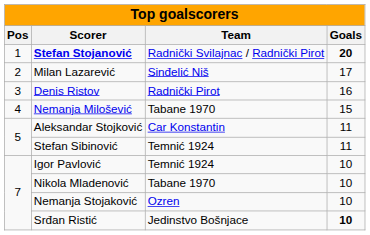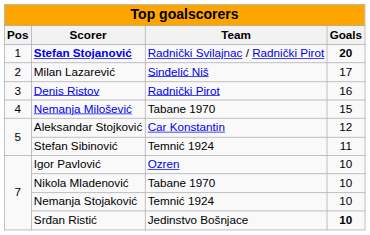 <table class="wikitable"  margin-top:0.2em;">
 <tr>
 <th style="color:black; background:orange; text-align:center;" colspan="7"><big>Top goalscorers</big></th>
 </tr>
 <tr>
 <th>Pos</th>
 <th>Scorer</th>
 <th>Team</th>
 <th align=center>Goals</th>
 </tr>
 <tr>
 <td style="text-align:center;">1</td>
 <td> <strong><a href='#'>Stefan Stojanović</a></strong></td>
 <td><a href='#'>Radnički Svilajnac</a> / <a href='#'>Radnički Pirot</a></td>
 <td style="text-align:center;"><strong>20</strong></td>
 </tr>
 <tr>
 <td style="text-align:center;">2</td>
 <td> Milan Lazarević</td>
 <td><a href='#'>Sinđelić Niš</a></td>
 <td style="text-align:center;">17</td>
 </tr>
 <tr>
 <td style="text-align:center;">3</td>
 <td> <a href='#'>Denis Ristov</a></td>
 <td><a href='#'>Radnički Pirot</a></td>
 <td style="text-align:center;">16</td>
 </tr>
 <tr>
 <td style="text-align:center;">4</td>
 <td> <a href='#'>Nemanja Milošević</a></td>
 <td>Tabane 1970</td>
 <td style="text-align:center;">15</td>
 </tr>
 <tr>
 <td rowspan=2 style="text-align:center;">5</td>
 <td> Aleksandar Stojković</td>
 <td><a href='#'>Car Konstantin</a></td>
-<td style="text-align:center;">11</td>
+<td style="text-align:center;">12</td>
 </tr>
 <tr>
 <td>  Stefan Sibinović</td>
 <td>Temnić 1924</td>
 <td style="text-align:center;">11</td>
 </tr>
 <tr>
 <td rowspan=4 style="text-align:center;">7</td>
 <td> Igor Pavlović</td>
-<td>Temnić 1924</td>
+<td><a href='#'>Ozren</a></td>
 <td style="text-align:center;">10</td>
 </tr>
 <tr>
 <td> Nikola Mladenović</td>
 <td>Tabane 1970</td>
 <td style="text-align:center;">10</td>
 </tr>
 <tr>
 <td> Nemanja Stojaković</td>
-<td><a href='#'>Ozren</a></td>
+<td>Temnić 1924</td>
 <td style="text-align:center;">10</td>
 </tr>
 <tr>
 <td> Srđan Ristić</td>
 <td>Jedinstvo Bošnjace</td>
 <td style="text-align:center;"><strong>10</strong></td>
 </tr>
 </table>
